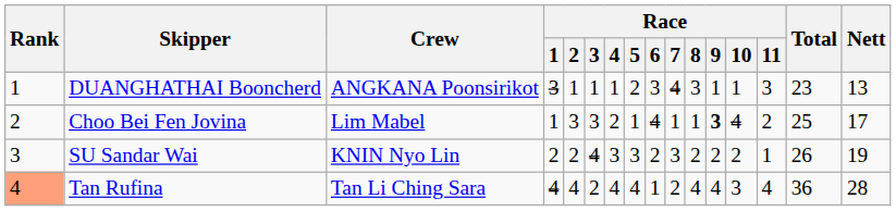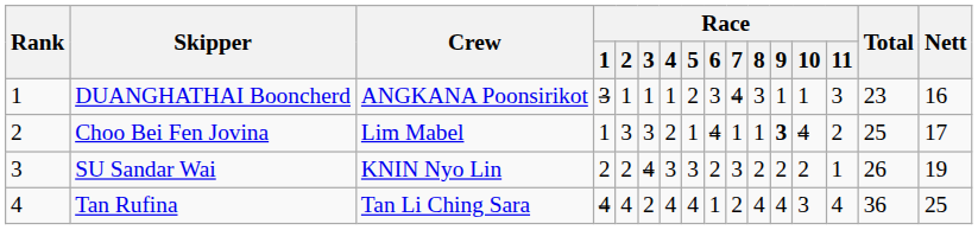 <table class=wikitable>
 <tr>
 <th rowspan="2">Rank</th>
 <th rowspan="2">Skipper</th>
 <th rowspan="2">Crew</th>
 <th colspan="11">Race</th>
 <th rowspan="2">Total</th>
 <th rowspan="2">Nett</th>
 </tr>
 <tr>
 <th>1</th>
 <th>2</th>
 <th>3</th>
 <th>4</th>
 <th>5</th>
 <th>6</th>
 <th>7</th>
 <th>8</th>
 <th>9</th>
 <th>10</th>
 <th>11</th>
 </tr>
 <tr>
 <td>1</td>
 <td> <a href='#'>DUANGHATHAI Booncherd</a></td>
 <td><a href='#'>ANGKANA Poonsirikot</a></td>
 <td><s>3</s></td>
 <td>1</td>
 <td>1</td>
 <td>1</td>
 <td>2</td>
 <td>3</td>
 <td><s>4</s></td>
 <td>3</td>
 <td>1</td>
 <td>1</td>
 <td>3</td>
 <td>23</td>
-<td>13</td>
+<td>16</td>
 </tr>
 <tr>
 <td>2</td>
 <td> <a href='#'>Choo Bei Fen Jovina</a></td>
 <td><a href='#'>Lim Mabel</a></td>
 <td>1</td>
 <td>3</td>
 <td>3</td>
 <td>2</td>
 <td>1</td>
 <td><s>4</s></td>
 <td>1</td>
 <td>1</td>
 <td><strong>3</strong></td>
 <td><s>4</s></td>
 <td>2</td>
 <td>25</td>
 <td>17</td>
 </tr>
 <tr>
 <td>3</td>
 <td> <a href='#'>SU Sandar Wai</a></td>
 <td><a href='#'>KNIN Nyo Lin</a></td>
 <td>2</td>
 <td>2</td>
 <td><s>4</s></td>
 <td>3</td>
 <td>3</td>
 <td>2</td>
 <td>3</td>
 <td>2</td>
 <td>2</td>
 <td>2</td>
 <td>1</td>
 <td>26</td>
 <td>19</td>
 </tr>
 <tr>
-<td style="background: lightsalmon;">4</td>
+<td>4</td>
 <td> <a href='#'>Tan Rufina</a></td>
 <td><a href='#'>Tan Li Ching Sara</a></td>
 <td><s>4</s></td>
 <td>4</td>
 <td>2</td>
 <td>4</td>
 <td>4</td>
 <td>1</td>
 <td>2</td>
 <td>4</td>
 <td>4</td>
 <td>3</td>
 <td>4</td>
 <td>36</td>
-<td>28</td>
+<td>25</td>
 </tr>
 </table>
